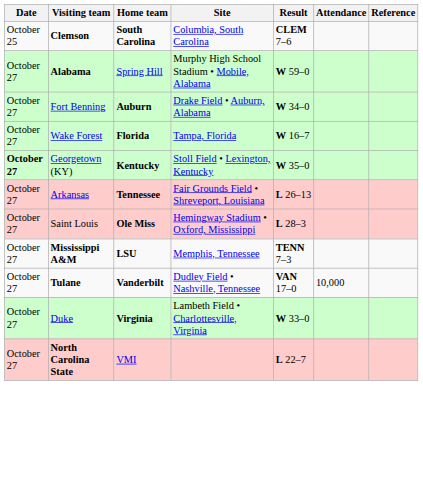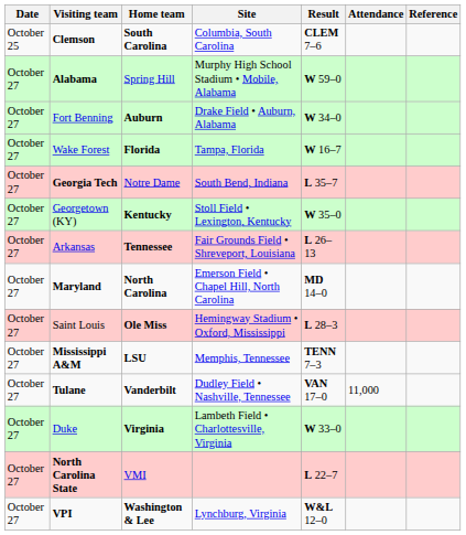 <table class="wikitable" style="font-size:95%;">
 <tr>
 <th>Date</th>
 <th>Visiting team</th>
 <th>Home team</th>
 <th>Site</th>
 <th>Result</th>
 <th>Attendance</th>
 <th class="unsortable">Reference</th>
 </tr>
 <tr bgcolor=>
 <td>October 25</td>
 <td><strong>Clemson</strong></td>
 <td><strong>South Carolina</strong></td>
 <td><a href='#'>Columbia, South Carolina</a></td>
 <td><strong>CLEM</strong> 7–6</td>
 <td></td>
 <td></td>
 </tr>
 <tr bgcolor=ccffcc>
 <td>October 27</td>
 <td><strong>Alabama</strong></td>
 <td><a href='#'>Spring Hill</a></td>
 <td>Murphy High School Stadium • <a href='#'>Mobile, Alabama</a></td>
 <td><strong>W</strong> 59–0</td>
 <td></td>
 <td></td>
 </tr>
 <tr bgcolor=ccffcc>
 <td>October 27</td>
 <td><a href='#'>Fort Benning</a></td>
 <td><strong>Auburn</strong></td>
 <td><a href='#'>Drake Field</a> • <a href='#'>Auburn, Alabama</a></td>
 <td><strong>W</strong> 34–0</td>
 <td></td>
 <td></td>
 </tr>
 <tr bgcolor=ccffcc>
 <td>October 27</td>
 <td><a href='#'>Wake Forest</a></td>
 <td><strong>Florida</strong></td>
 <td><a href='#'>Tampa, Florida</a></td>
 <td><strong>W</strong> 16–7</td>
 <td></td>
 <td></td>
 </tr>
+<tr bgcolor=ffcccc>
+<td>October 27</td>
+<td><strong>Georgia Tech</strong></td>
+<td><a href='#'>Notre Dame</a></td>
+<td><a href='#'>South Bend, Indiana</a></td>
+<td><strong>L</strong> 35–7</td>
+<td></td>
+<td></td>
+</tr>
 <tr bgcolor=ccffcc>
-<td><strong>October 27</strong></td>
+<td>October 27</td>
 <td><a href='#'>Georgetown</a> (KY)</td>
 <td><strong>Kentucky</strong></td>
 <td><a href='#'>Stoll Field</a> • <a href='#'>Lexington, Kentucky</a></td>
 <td><strong>W</strong> 35–0</td>
 <td></td>
 <td></td>
 </tr>
 <tr bgcolor=ffcccc>
 <td>October 27</td>
 <td><a href='#'>Arkansas</a></td>
 <td><strong>Tennessee</strong></td>
 <td><a href='#'>Fair Grounds Field</a> • <a href='#'>Shreveport, Louisiana</a></td>
 <td><strong>L</strong> 26–13</td>
+<td></td>
+<td></td>
+</tr>
+<tr bgcolor=>
+<td>October 27</td>
+<td><strong>Maryland</strong></td>
+<td><strong>North Carolina</strong></td>
+<td><a href='#'>Emerson Field</a> • <a href='#'>Chapel Hill, North Carolina</a></td>
+<td><strong>MD</strong> 14–0</td>
 <td></td>
 <td></td>
 </tr>
 <tr bgcolor=ffcccc>
 <td>October 27</td>
 <td>Saint Louis</td>
 <td><strong>Ole Miss</strong></td>
 <td><a href='#'>Hemingway Stadium</a> • <a href='#'>Oxford, Mississippi</a></td>
 <td><strong>L</strong> 28–3</td>
 <td></td>
 <td></td>
 </tr>
 <tr bgcolor=>
 <td>October 27</td>
 <td><strong>Mississippi A&M</strong></td>
 <td><strong>LSU</strong></td>
 <td><a href='#'>Memphis, Tennessee</a></td>
 <td><strong>TENN</strong> 7–3</td>
 <td></td>
 <td></td>
 </tr>
 <tr bgcolor=>
 <td>October 27</td>
 <td><strong>Tulane</strong></td>
 <td><strong>Vanderbilt</strong></td>
 <td><a href='#'>Dudley Field</a> • <a href='#'>Nashville, Tennessee</a></td>
 <td><strong>VAN</strong> 17–0</td>
-<td>10,000</td>
+<td>11,000</td>
 <td></td>
 </tr>
 <tr bgcolor=ccffcc>
 <td>October 27</td>
 <td><a href='#'>Duke</a></td>
 <td><strong>Virginia</strong></td>
 <td>Lambeth Field • <a href='#'>Charlottesville, Virginia</a></td>
 <td><strong>W</strong> 33–0</td>
 <td></td>
 <td></td>
 </tr>
 <tr bgcolor=ffcccc>
 <td>October 27</td>
 <td><strong>North Carolina State</strong></td>
 <td><a href='#'>VMI</a></td>
 <td></td>
 <td><strong>L</strong> 22–7</td>
 <td></td>
 <td></td>
 </tr>
+<tr bgcolor=>
+<td>October 27</td>
+<td><strong>VPI</strong></td>
+<td><strong>Washington & Lee</strong></td>
+<td><a href='#'>Lynchburg, Virginia</a></td>
+<td><strong>W&L</strong> 12–0</td>
+<td></td>
+<td></td>
+</tr>
 </table>
